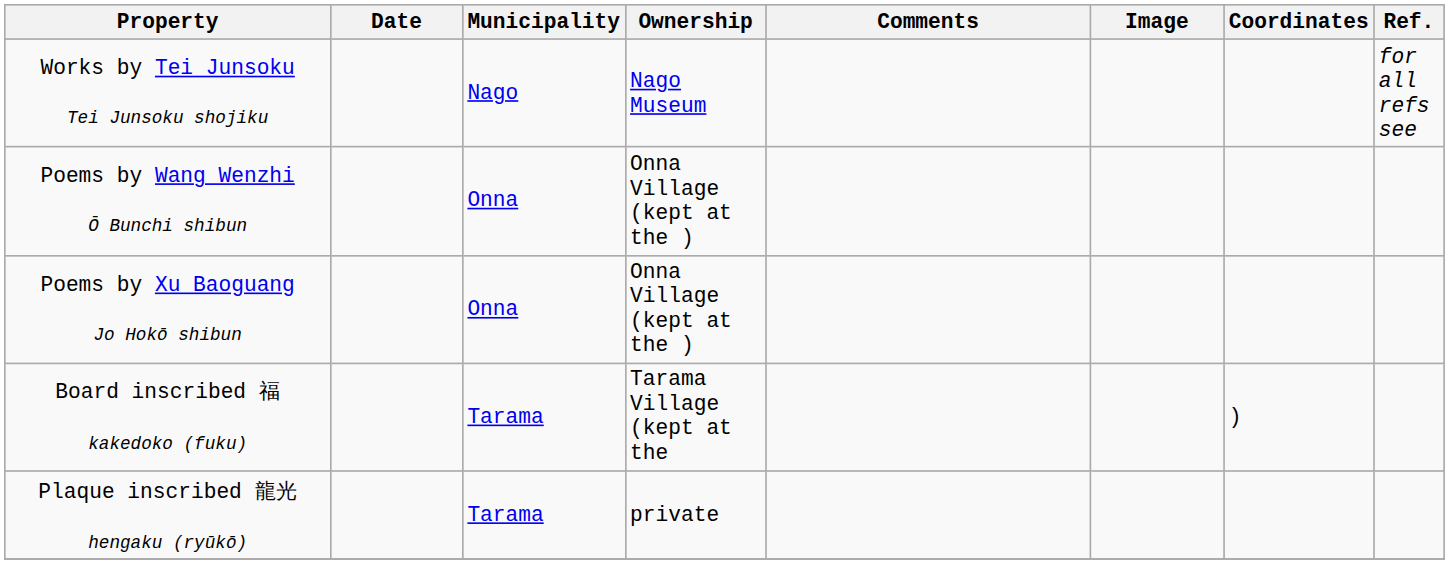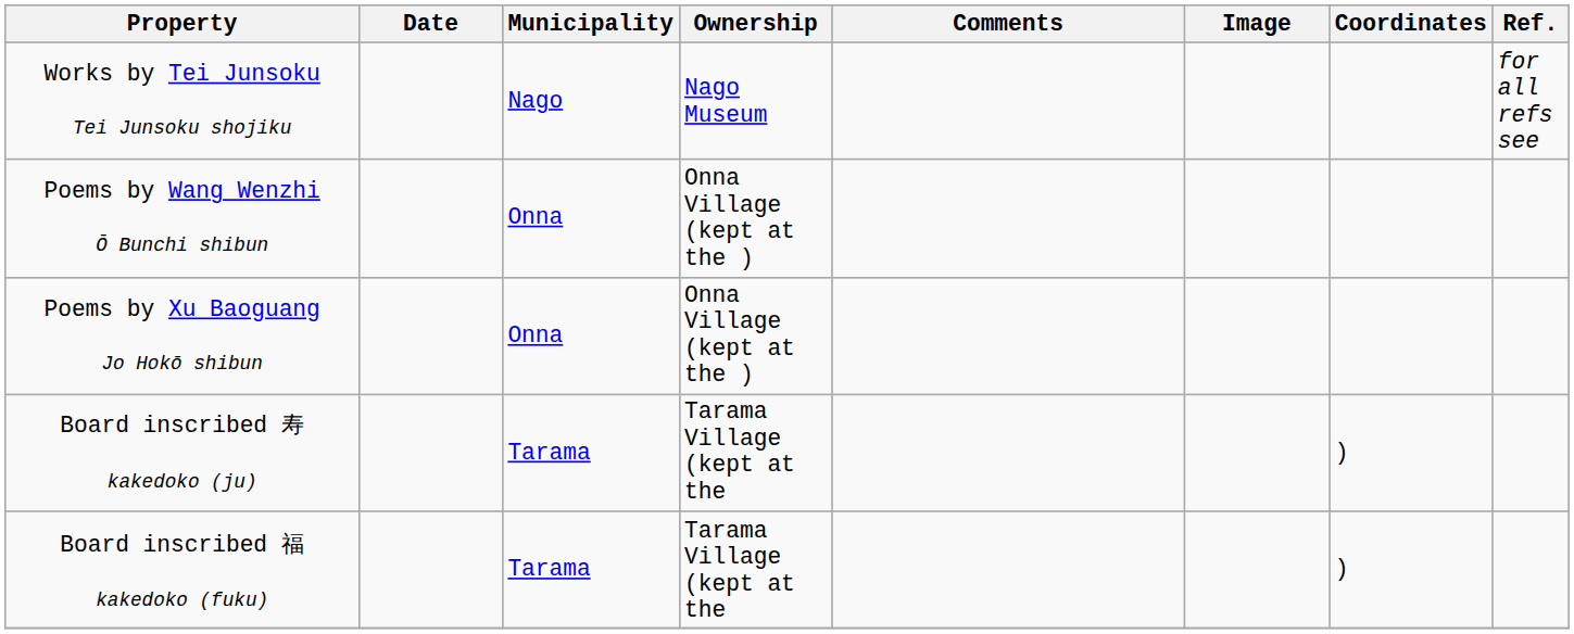 <table class="wikitable sortable"  style="width:100%;">
 <tr>
 <th width="25%" align="left">Property</th>
 <th width="10%" align="left">Date</th>
 <th width="10%" align="left">Municipality</th>
 <th width="10%" align="left">Ownership</th>
 <th width="25%" align="left" class="unsortable">Comments</th>
 <th width="10%" align="left" class="unsortable">Image</th>
 <th width="5%" align="left" class="unsortable">Coordinates</th>
 <th width="5%" align="left" class="unsortable">Ref.</th>
 </tr>
 <tr>
 <td align="center">Works by <a href='#'>Tei Junsoku</a><br><br><small><em>Tei Junsoku shojiku</em></small></td>
 <td></td>
 <td><a href='#'>Nago</a></td>
 <td><a href='#'>Nago Museum</a></td>
 <td></td>
 <td></td>
 <td></td>
 <td><em>for all refs see</em> </td>
 </tr>
 <tr>
 <td align="center">Poems by <a href='#'>Wang Wenzhi</a><br><br><small><em>Ō Bunchi shibun</em></small></td>
 <td></td>
 <td><a href='#'>Onna</a></td>
 <td>Onna Village<br>(kept at the )</td>
 <td></td>
 <td></td>
 <td></td>
 <td></td>
 </tr>
 <tr>
 <td align="center">Poems by <a href='#'>Xu Baoguang</a><br><br><small><em>Jo Hokō shibun</em></small></td>
 <td></td>
 <td><a href='#'>Onna</a></td>
 <td>Onna Village<br>(kept at the )</td>
 <td></td>
 <td></td>
 <td></td>
 <td></td>
 </tr>
 <tr>
+<td align="center">Board inscribed 寿<br><br><small><em>kakedoko (ju)</em></small></td>
+<td></td>
+<td><a href='#'>Tarama</a></td>
+<td>Tarama Village<br>(kept at the </td>
+<td></td>
+<td></td>
+<td>)</td>
+<td></td>
+</tr>
+<tr>
 <td align="center">Board inscribed 福<br><br><small><em>kakedoko (fuku)</em></small></td>
 <td></td>
 <td><a href='#'>Tarama</a></td>
 <td>Tarama Village<br>(kept at the </td>
 <td></td>
 <td></td>
 <td>)</td>
 <td></td>
 </tr>
 <tr>
-<td align="center">Plaque inscribed 龍光<br><br><small><em>hengaku (ryūkō)</em></small></td>
-<td></td>
-<td><a href='#'>Tarama</a></td>
-<td>private</td>
-<td></td>
-<td></td>
-<td></td>
-<td></td>
-</tr>
-<tr>
 </tr>
 </table>
